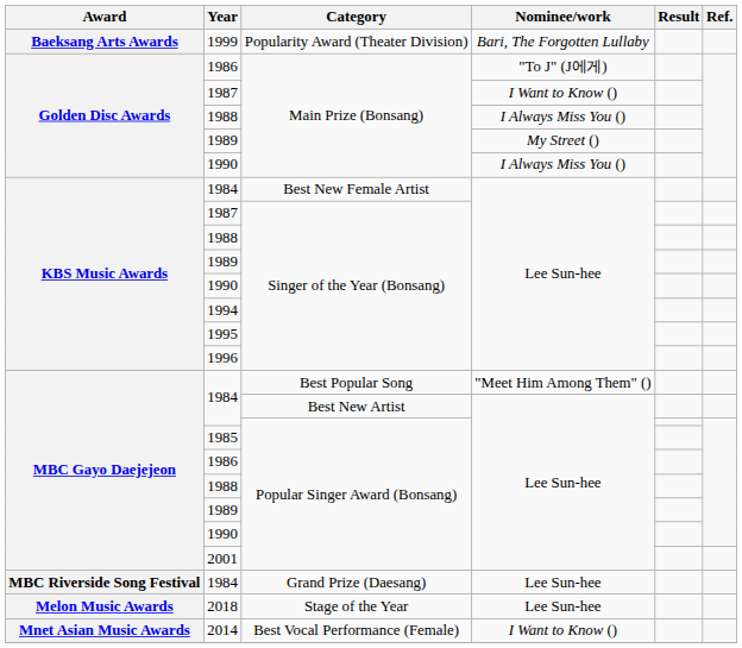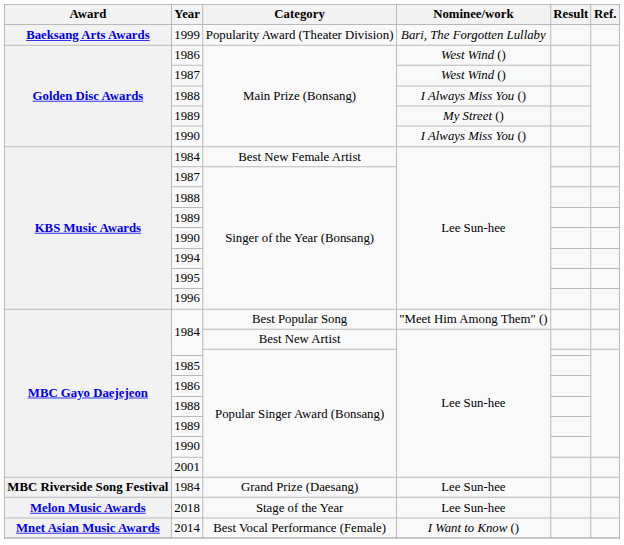 <table class="wikitable sortable plainrowheaders" style="text-align:center;">
 <tr>
 <th>Award</th>
 <th>Year</th>
 <th>Category</th>
 <th>Nominee/work</th>
 <th>Result</th>
 <th>Ref.</th>
 </tr>
 <tr>
 <th scope="row"><a href='#'>Baeksang Arts Awards</a></th>
 <td>1999</td>
 <td>Popularity Award (Theater Division)</td>
 <td><em>Bari, The Forgotten Lullaby</em></td>
 <td></td>
 <td></td>
 </tr>
 <tr>
 <th rowspan="5" scope="row"><a href='#'>Golden Disc Awards</a></th>
 <td>1986</td>
 <td rowspan="5">Main Prize (Bonsang)</td>
-<td>"To J" (J에게)</td>
+<td><em>West Wind</em> ()</td>
 <td></td>
 <td rowspan="5"></td>
 </tr>
 <tr>
 <td>1987</td>
-<td><em>I Want to Know</em> ()</td>
+<td><em>West Wind</em> ()</td>
 <td></td>
 </tr>
 <tr>
 <td>1988</td>
 <td><em>I Always Miss You</em> ()</td>
 <td></td>
 </tr>
 <tr>
 <td>1989</td>
 <td><em>My Street</em> ()</td>
 <td></td>
 </tr>
 <tr>
 <td>1990</td>
 <td><em>I Always Miss You</em> ()</td>
 <td></td>
 </tr>
 <tr>
 <th rowspan="8" scope="row"><a href='#'>KBS Music Awards</a></th>
 <td>1984</td>
 <td>Best New Female Artist</td>
 <td rowspan="8">Lee Sun-hee</td>
 <td></td>
 <td></td>
 </tr>
 <tr>
 <td>1987</td>
 <td rowspan="7">Singer of the Year (Bonsang)</td>
 <td></td>
 <td></td>
 </tr>
 <tr>
 <td>1988</td>
 <td></td>
 <td></td>
 </tr>
 <tr>
 <td>1989</td>
 <td></td>
 <td></td>
 </tr>
 <tr>
 <td>1990</td>
 <td></td>
 <td></td>
 </tr>
 <tr>
 <td>1994</td>
 <td></td>
 <td></td>
 </tr>
 <tr>
 <td>1995</td>
 <td></td>
 <td></td>
 </tr>
 <tr>
 <td>1996</td>
 <td></td>
 <td></td>
 </tr>
 <tr>
 <th rowspan="9" scope="row"><a href='#'>MBC Gayo Daejejeon</a></th>
 <td rowspan="3">1984</td>
 <td>Best Popular Song</td>
 <td>"Meet Him Among Them" ()</td>
 <td></td>
 <td></td>
 </tr>
 <tr>
 <td>Best New Artist</td>
 <td rowspan="8">Lee Sun-hee</td>
 <td></td>
 <td></td>
 </tr>
 <tr>
 <td rowspan="7">Popular Singer Award (Bonsang)</td>
 <td></td>
 <td rowspan="6"></td>
 </tr>
 <tr>
 <td>1985</td>
 <td></td>
 </tr>
 <tr>
 <td>1986</td>
 <td></td>
 </tr>
 <tr>
 <td>1988</td>
 <td></td>
 </tr>
 <tr>
 <td>1989</td>
 <td></td>
 </tr>
 <tr>
 <td>1990</td>
 <td></td>
 </tr>
 <tr>
 <td>2001</td>
 <td></td>
 <td></td>
 </tr>
 <tr>
 <th scope="row">MBC Riverside Song Festival</th>
 <td>1984</td>
 <td>Grand Prize (Daesang)</td>
 <td>Lee Sun-hee</td>
 <td></td>
 <td></td>
 </tr>
 <tr>
 <th scope="row"><a href='#'>Melon Music Awards</a></th>
 <td>2018</td>
 <td>Stage of the Year</td>
 <td>Lee Sun-hee</td>
 <td></td>
 <td></td>
 </tr>
 <tr>
 <th scope="row"><a href='#'>Mnet Asian Music Awards</a></th>
 <td>2014</td>
 <td>Best Vocal Performance (Female)</td>
 <td><em>I Want to Know</em> ()</td>
 <td></td>
 <td></td>
 </tr>
 <tr>
 </tr>
 </table>
